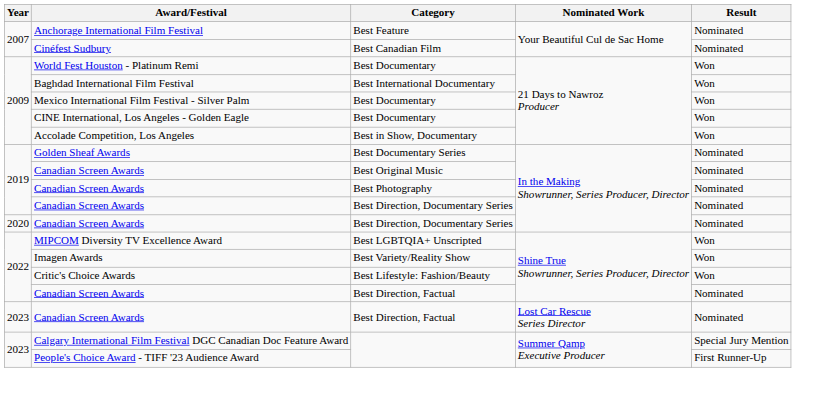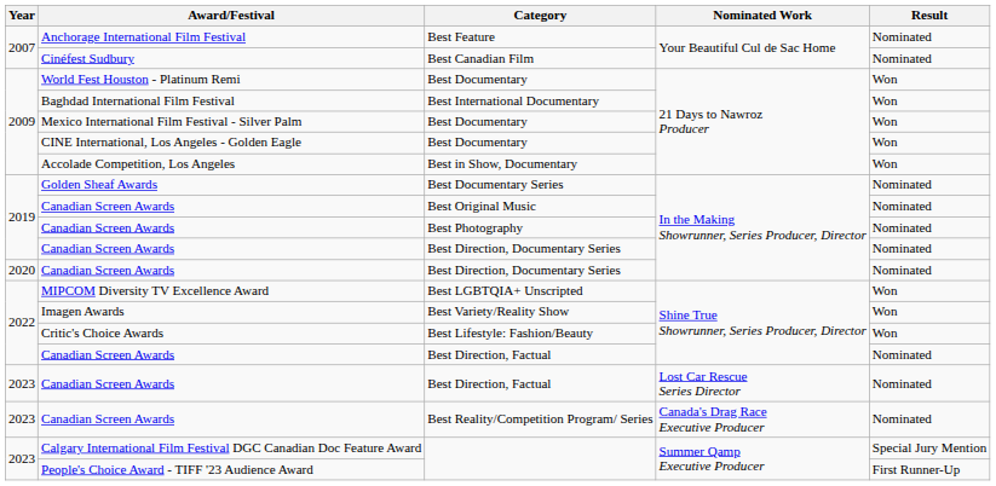 <table class="wikitable">
 <tr>
 <th>Year</th>
 <th>Award/Festival</th>
 <th>Category</th>
 <th>Nominated Work</th>
 <th>Result</th>
 </tr>
 <tr>
 <td rowspan="2">2007</td>
 <td><a href='#'>Anchorage International Film Festival</a></td>
 <td>Best Feature</td>
 <td rowspan="2">Your Beautiful Cul de Sac Home</td>
 <td>Nominated</td>
 </tr>
 <tr>
 <td><a href='#'>Cinéfest Sudbury</a></td>
 <td>Best Canadian Film</td>
 <td>Nominated</td>
 </tr>
 <tr>
 <td rowspan="5">2009</td>
 <td><a href='#'>World Fest Houston</a> - Platinum Remi</td>
 <td>Best Documentary</td>
 <td rowspan="5">21 Days to Nawroz<br><em>Producer</em></td>
 <td>Won</td>
 </tr>
 <tr>
 <td>Baghdad International Film Festival</td>
 <td>Best International Documentary</td>
 <td>Won</td>
 </tr>
 <tr>
 <td>Mexico International Film Festival - Silver Palm</td>
 <td>Best Documentary</td>
 <td>Won</td>
 </tr>
 <tr>
 <td>CINE International, Los Angeles - Golden Eagle</td>
 <td>Best Documentary</td>
 <td>Won</td>
 </tr>
 <tr>
 <td>Accolade Competition, Los Angeles</td>
 <td>Best in Show, Documentary</td>
 <td>Won</td>
 </tr>
 <tr>
 <td rowspan="4">2019</td>
 <td><a href='#'>Golden Sheaf Awards</a></td>
 <td>Best Documentary Series</td>
 <td rowspan="5"><a href='#'>In the Making</a><br><em>Showrunner, Series Producer, Director</em></td>
 <td>Nominated</td>
 </tr>
 <tr>
 <td><a href='#'>Canadian Screen Awards</a></td>
 <td>Best Original Music</td>
 <td>Nominated</td>
 </tr>
 <tr>
 <td><a href='#'>Canadian Screen Awards</a></td>
 <td>Best Photography</td>
 <td>Nominated</td>
 </tr>
 <tr>
 <td><a href='#'>Canadian Screen Awards</a></td>
 <td>Best Direction, Documentary Series</td>
 <td>Nominated</td>
 </tr>
 <tr>
 <td>2020</td>
 <td><a href='#'>Canadian Screen Awards</a></td>
 <td>Best Direction, Documentary Series</td>
 <td>Nominated</td>
 </tr>
 <tr>
 <td rowspan="4">2022</td>
 <td><a href='#'>MIPCOM</a> Diversity TV Excellence Award</td>
 <td>Best LGBTQIA+ Unscripted</td>
 <td rowspan="4"><a href='#'>Shine True</a><br><em>Showrunner, Series Producer, Director</em></td>
 <td>Won</td>
 </tr>
 <tr>
 <td>Imagen Awards</td>
 <td>Best Variety/Reality Show</td>
 <td>Won</td>
 </tr>
 <tr>
 <td>Critic's Choice Awards</td>
 <td>Best Lifestyle: Fashion/Beauty</td>
 <td>Won</td>
 </tr>
 <tr>
 <td><a href='#'>Canadian Screen Awards</a></td>
 <td>Best Direction, Factual</td>
 <td>Nominated</td>
 </tr>
 <tr>
 <td>2023</td>
 <td><a href='#'>Canadian Screen Awards</a></td>
 <td>Best Direction, Factual</td>
 <td><a href='#'>Lost Car Rescue</a><br><em>Series Director</em></td>
 <td>Nominated</td>
 </tr>
 <tr>
+<td>2023</td>
+<td><a href='#'>Canadian Screen Awards</a></td>
+<td>Best Reality/Competition Program/ Series</td>
+<td><a href='#'>Canada's Drag Race</a><br><em>Executive Producer</em></td>
+<td>Nominated</td>
+</tr>
+<tr>
 <td rowspan="2">2023</td>
 <td><a href='#'>Calgary International Film Festival</a> DGC Canadian Doc Feature Award</td>
 <td rowspan="2"></td>
 <td rowspan="2"><a href='#'>Summer Qamp</a><br><em>Executive Producer</em></td>
 <td>Special Jury Mention</td>
 </tr>
 <tr>
 <td><a href='#'>People's Choice Award</a> - TIFF '23 Audience Award</td>
 <td>First Runner-Up</td>
 </tr>
 </table>
